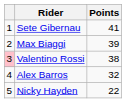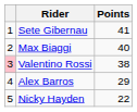 <table class="wikitable" style="font-size: 95%;">
 <tr>
 <th></th>
 <th>Rider</th>
 <th>Points</th>
 </tr>
 <tr>
 <td align=center>1</td>
 <td> <a href='#'>Sete Gibernau</a></td>
 <td align=right>41</td>
 </tr>
 <tr>
 <td align=center>2</td>
 <td> <a href='#'>Max Biaggi</a></td>
-<td align=right>39</td>
+<td align=right>40</td>
 </tr>
 <tr>
 <td align=center style="background: pink;">3</td>
 <td> <a href='#'>Valentino Rossi</a></td>
 <td align=right>38</td>
 </tr>
 <tr>
 <td align=center>4</td>
 <td> <a href='#'>Alex Barros</a></td>
-<td align=right>32</td>
+<td align=right>29</td>
 </tr>
 <tr>
 <td align=center>5</td>
 <td> <a href='#'>Nicky Hayden</a></td>
 <td align=right>22</td>
 </tr>
 </table>
